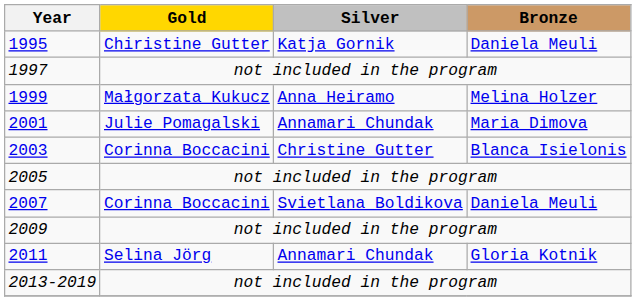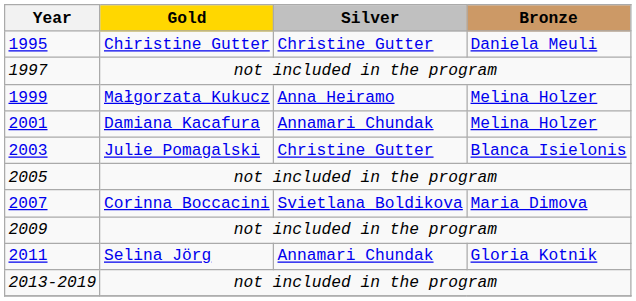 <table class="wikitable">
 <tr>
 <th>Year</th>
 <td align=center bgcolor=gold><strong>Gold</strong></td>
 <td align=center bgcolor=silver><strong>Silver</strong></td>
 <td align=center bgcolor=cc9966><strong>Bronze</strong></td>
 </tr>
 <tr>
 <td><a href='#'>1995</a></td>
 <td> <a href='#'>Chiristine Gutter</a></td>
-<td> <a href='#'>Katja Gornik</a></td>
+<td> <a href='#'>Christine Gutter</a></td>
 <td> <a href='#'>Daniela Meuli</a></td>
 </tr>
 <tr>
 <td><em>1997</em></td>
 <td colspan=3 align=center><em>not included in the program</em></td>
 </tr>
 <tr>
 <td><a href='#'>1999</a></td>
 <td> <a href='#'>Małgorzata Kukucz</a></td>
 <td> <a href='#'>Anna Heiramo</a></td>
 <td> <a href='#'>Melina Holzer</a></td>
 </tr>
 <tr>
 <td><a href='#'>2001</a></td>
-<td> <a href='#'>Julie Pomagalski</a></td>
+<td> <a href='#'>Damiana Kacafura</a></td>
 <td> <a href='#'>Annamari Chundak</a></td>
-<td> <a href='#'>Maria Dimova</a></td>
+<td> <a href='#'>Melina Holzer</a></td>
 </tr>
 <tr>
 <td><a href='#'>2003</a></td>
-<td> <a href='#'>Corinna Boccacini</a></td>
+<td> <a href='#'>Julie Pomagalski</a></td>
 <td> <a href='#'>Christine Gutter</a></td>
 <td> <a href='#'>Blanca Isielonis</a></td>
 </tr>
 <tr>
 <td><em>2005</em></td>
 <td colspan=3 align=center><em>not included in the program</em></td>
 </tr>
 <tr>
 <td><a href='#'>2007</a></td>
 <td> <a href='#'>Corinna Boccacini</a></td>
 <td> <a href='#'>Svietlana Boldikova</a></td>
-<td> <a href='#'>Daniela Meuli</a></td>
+<td> <a href='#'>Maria Dimova</a></td>
 </tr>
 <tr>
 <td><em>2009</em></td>
 <td colspan=3 align=center><em>not included in the program</em></td>
 </tr>
 <tr>
 <td><a href='#'>2011</a></td>
 <td> <a href='#'>Selina Jörg</a></td>
 <td> <a href='#'>Annamari Chundak</a></td>
 <td> <a href='#'>Gloria Kotnik</a></td>
 </tr>
 <tr>
 <td><em>2013-2019</em></td>
 <td colspan=3 align=center><em>not included in the program</em></td>
 </tr>
 <tr>
 </tr>
 </table>
